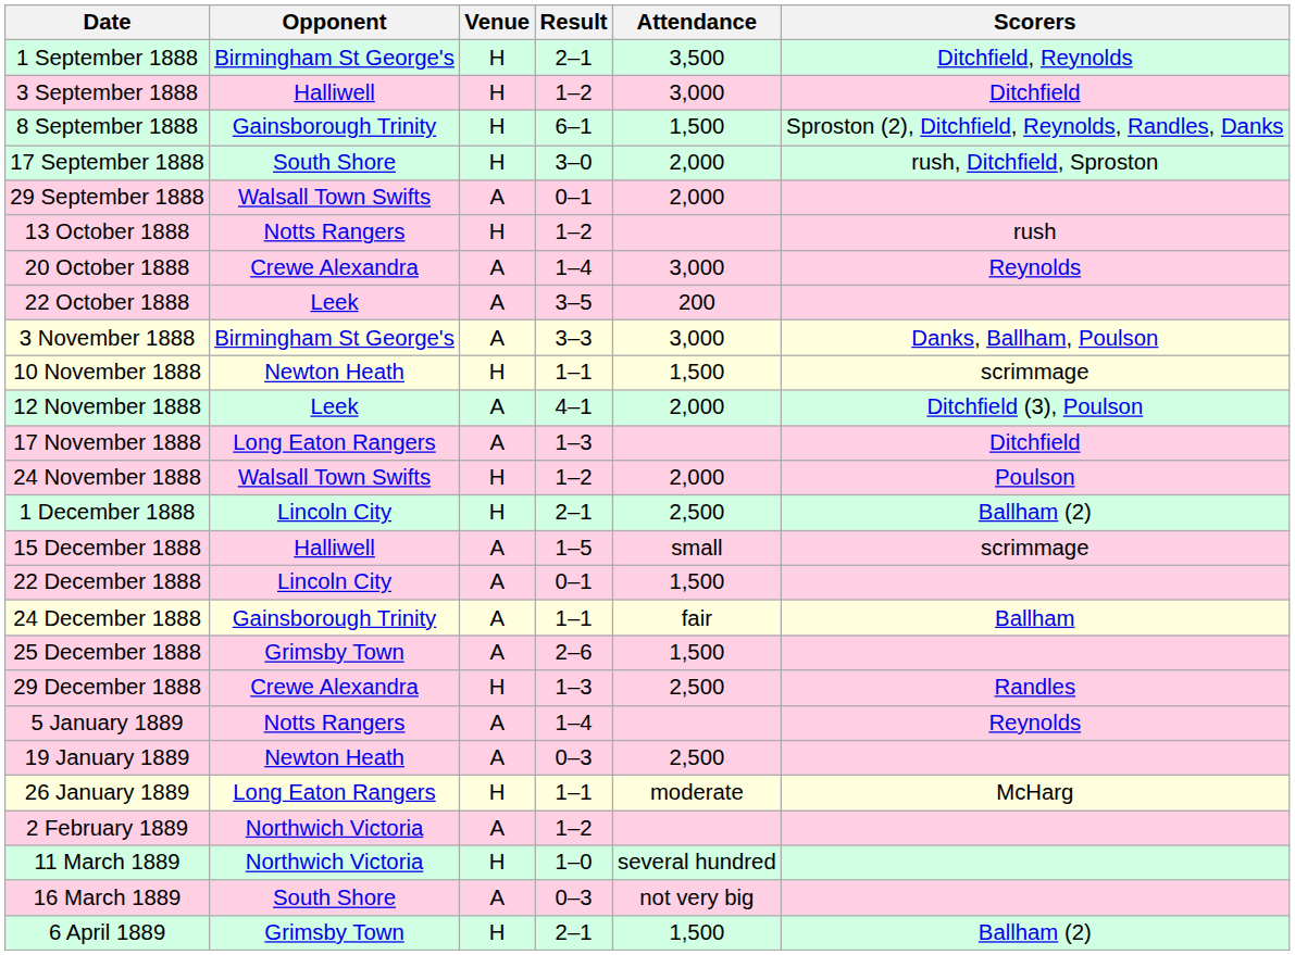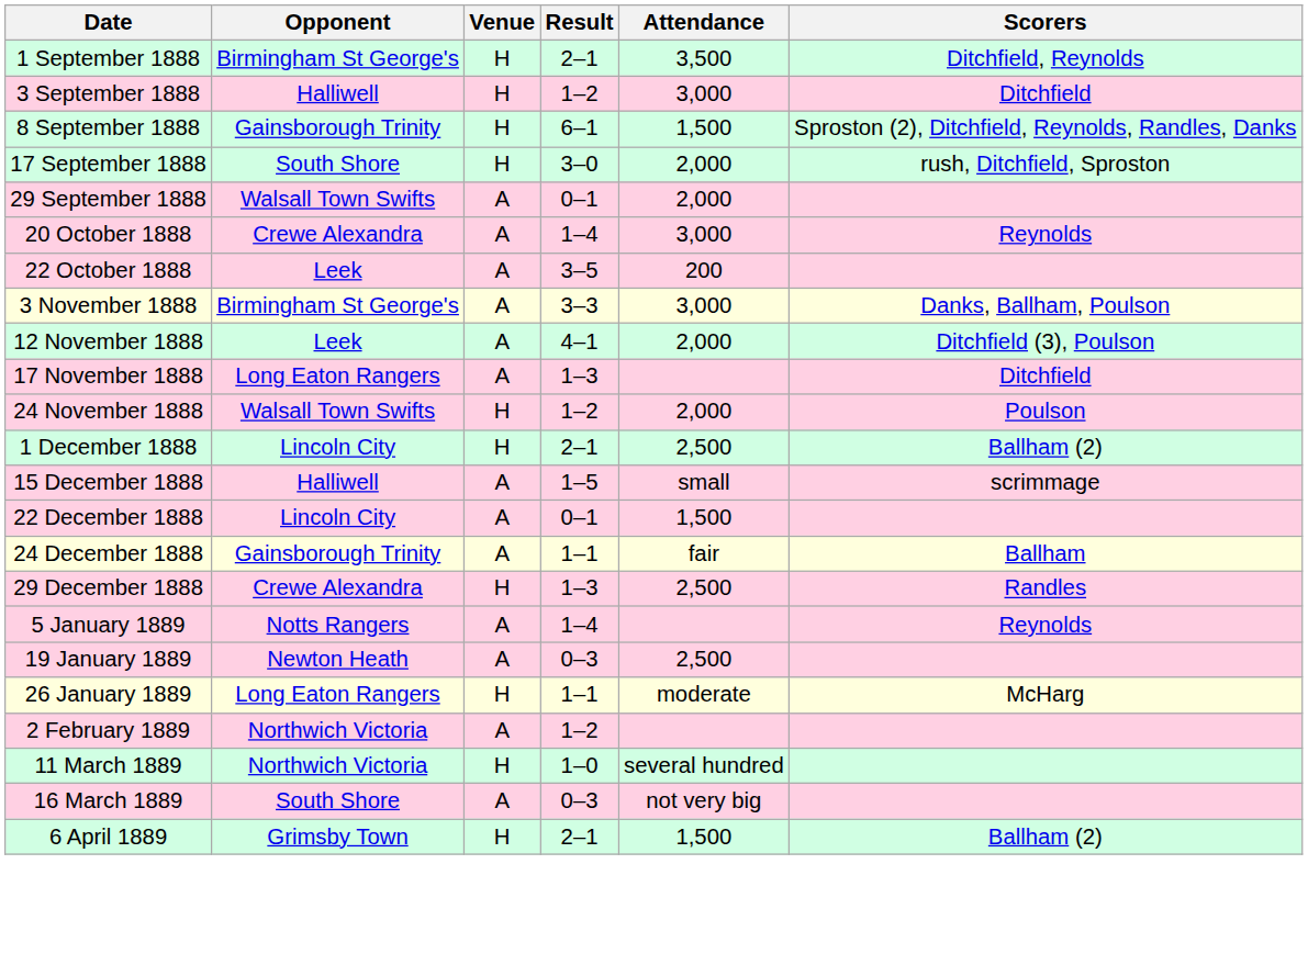 <table class="wikitable sortable" style="font-size:100%; text-align:center">
 <tr>
 <th>Date</th>
 <th>Opponent</th>
 <th>Venue</th>
 <th>Result</th>
 <th>Attendance</th>
 <th>Scorers</th>
 </tr>
 <tr style="background:#d0ffe3;">
 <td>1 September 1888</td>
 <td><a href='#'>Birmingham St George's</a></td>
 <td>H</td>
 <td>2–1</td>
 <td>3,500</td>
 <td><a href='#'>Ditchfield</a>, <a href='#'>Reynolds</a></td>
 </tr>
 <tr style="background-color: #ffd0e3;">
 <td>3 September 1888</td>
 <td><a href='#'>Halliwell</a></td>
 <td>H</td>
 <td>1–2</td>
 <td>3,000</td>
 <td><a href='#'>Ditchfield</a></td>
 </tr>
 <tr style="background:#d0ffe3;">
 <td>8 September 1888</td>
 <td><a href='#'>Gainsborough Trinity</a></td>
 <td>H</td>
 <td>6–1</td>
 <td>1,500</td>
 <td>Sproston (2), <a href='#'>Ditchfield</a>, <a href='#'>Reynolds</a>, <a href='#'>Randles</a>, <a href='#'>Danks</a></td>
 </tr>
 <tr style="background:#d0ffe3;">
 <td>17 September 1888</td>
 <td><a href='#'>South Shore</a></td>
 <td>H</td>
 <td>3–0</td>
 <td>2,000</td>
 <td>rush, <a href='#'>Ditchfield</a>, Sproston</td>
 </tr>
 <tr style="background-color: #ffd0e3;">
 <td>29 September 1888</td>
 <td><a href='#'>Walsall Town Swifts</a></td>
 <td>A</td>
 <td>0–1</td>
 <td>2,000</td>
 <td></td>
 </tr>
 <tr style="background-color: #ffd0e3;">
-<td>13 October 1888</td>
-<td><a href='#'>Notts Rangers</a></td>
-<td>H</td>
-<td>1–2</td>
-<td></td>
-<td>rush</td>
-</tr>
-<tr style="background-color: #ffd0e3;">
 <td>20 October 1888</td>
 <td><a href='#'>Crewe Alexandra</a></td>
 <td>A</td>
 <td>1–4</td>
 <td>3,000</td>
 <td><a href='#'>Reynolds</a></td>
 </tr>
 <tr style="background-color: #ffd0e3;">
 <td>22 October 1888</td>
 <td><a href='#'>Leek</a></td>
 <td>A</td>
 <td>3–5</td>
 <td>200</td>
 <td></td>
 </tr>
 <tr style="background:#ffd;">
 <td>3 November 1888</td>
 <td><a href='#'>Birmingham St George's</a></td>
 <td>A</td>
 <td>3–3</td>
 <td>3,000</td>
 <td><a href='#'>Danks</a>, <a href='#'>Ballham</a>, <a href='#'>Poulson</a></td>
-</tr>
-<tr style="background:#ffd;">
-<td>10 November 1888</td>
-<td><a href='#'>Newton Heath</a></td>
-<td>H</td>
-<td>1–1</td>
-<td>1,500</td>
-<td>scrimmage</td>
 </tr>
 <tr style="background:#d0ffe3;">
 <td>12 November 1888</td>
 <td><a href='#'>Leek</a></td>
 <td>A</td>
 <td>4–1</td>
 <td>2,000</td>
 <td><a href='#'>Ditchfield</a> (3), <a href='#'>Poulson</a></td>
 </tr>
 <tr style="background-color: #ffd0e3;">
 <td>17 November 1888</td>
 <td><a href='#'>Long Eaton Rangers</a></td>
 <td>A</td>
 <td>1–3</td>
 <td></td>
 <td><a href='#'>Ditchfield</a></td>
 </tr>
 <tr style="background-color: #ffd0e3;">
 <td>24 November 1888</td>
 <td><a href='#'>Walsall Town Swifts</a></td>
 <td>H</td>
 <td>1–2</td>
 <td>2,000</td>
 <td><a href='#'>Poulson</a></td>
 </tr>
 <tr style="background:#d0ffe3;">
 <td>1 December 1888</td>
 <td><a href='#'>Lincoln City</a></td>
 <td>H</td>
 <td>2–1</td>
 <td>2,500</td>
 <td><a href='#'>Ballham</a> (2)</td>
 </tr>
 <tr style="background-color: #ffd0e3;">
 <td>15 December 1888</td>
 <td><a href='#'>Halliwell</a></td>
 <td>A</td>
 <td>1–5</td>
 <td>small</td>
 <td>scrimmage</td>
 </tr>
 <tr style="background-color: #ffd0e3;">
 <td>22 December 1888</td>
 <td><a href='#'>Lincoln City</a></td>
 <td>A</td>
 <td>0–1</td>
 <td>1,500</td>
 <td></td>
 </tr>
 <tr style="background:#ffd;">
 <td>24 December 1888</td>
 <td><a href='#'>Gainsborough Trinity</a></td>
 <td>A</td>
 <td>1–1</td>
 <td>fair</td>
 <td><a href='#'>Ballham</a></td>
-</tr>
-<tr style="background-color: #ffd0e3;">
-<td>25 December 1888</td>
-<td><a href='#'>Grimsby Town</a></td>
-<td>A</td>
-<td>2–6</td>
-<td>1,500</td>
-<td></td>
 </tr>
 <tr style="background-color: #ffd0e3;">
 <td>29 December 1888</td>
 <td><a href='#'>Crewe Alexandra</a></td>
 <td>H</td>
 <td>1–3</td>
 <td>2,500</td>
 <td><a href='#'>Randles</a></td>
 </tr>
 <tr style="background-color: #ffd0e3;">
 <td>5 January 1889</td>
 <td><a href='#'>Notts Rangers</a></td>
 <td>A</td>
 <td>1–4</td>
 <td></td>
 <td><a href='#'>Reynolds</a></td>
 </tr>
 <tr style="background-color: #ffd0e3;">
 <td>19 January 1889</td>
 <td><a href='#'>Newton Heath</a></td>
 <td>A</td>
 <td>0–3</td>
 <td>2,500</td>
 <td></td>
 </tr>
 <tr style="background:#ffd;">
 <td>26 January 1889</td>
 <td><a href='#'>Long Eaton Rangers</a></td>
 <td>H</td>
 <td>1–1</td>
 <td>moderate</td>
 <td>McHarg</td>
 </tr>
 <tr style="background-color: #ffd0e3;">
 <td>2 February 1889</td>
 <td><a href='#'>Northwich Victoria</a></td>
 <td>A</td>
 <td>1–2</td>
 <td></td>
 <td></td>
 </tr>
 <tr style="background:#d0ffe3;">
 <td>11 March 1889</td>
 <td><a href='#'>Northwich Victoria</a></td>
 <td>H</td>
 <td>1–0</td>
 <td>several hundred</td>
 <td></td>
 </tr>
 <tr style="background-color: #ffd0e3;">
 <td>16 March 1889</td>
 <td><a href='#'>South Shore</a></td>
 <td>A</td>
 <td>0–3</td>
 <td>not very big</td>
 <td></td>
 </tr>
 <tr style="background:#d0ffe3;">
 <td>6 April 1889</td>
 <td><a href='#'>Grimsby Town</a></td>
 <td>H</td>
 <td>2–1</td>
 <td>1,500</td>
 <td><a href='#'>Ballham</a> (2)</td>
 </tr>
 </table>
